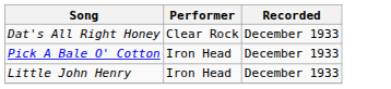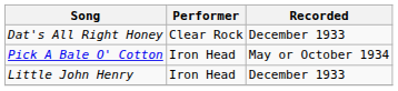 <table class="wikitable">
 <tr>
 <th>Song</th>
 <th>Performer</th>
 <th>Recorded</th>
 </tr>
 <tr>
 <td><em>Dat's All Right Honey</em></td>
 <td>Clear Rock</td>
 <td>December 1933</td>
 </tr>
 <tr>
 <td><em><a href='#'>Pick A Bale O' Cotton</a></em></td>
 <td>Iron Head</td>
-<td>December 1933</td>
+<td>May or October 1934</td>
 </tr>
 <tr>
 <td><em>Little John Henry</em></td>
 <td>Iron Head</td>
 <td>December 1933</td>
 </tr>
 <tr>
 </tr>
 </table>
